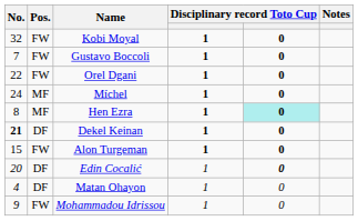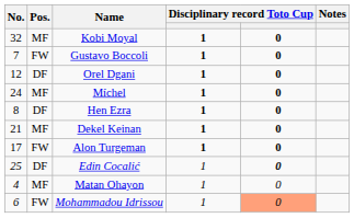 <table class="wikitable sortable" style="text-align: center;">
 <tr>
 <th rowspan="2">No.</th>
 <th rowspan="2">Pos.</th>
 <th rowspan="2">Name</th>
 <th colspan="2">Disciplinary record <a href='#'>Toto Cup</a></th>
 <th colspan="2">Notes</th>
 </tr>
 <tr>
 <th></th>
 <th></th>
 <th></th>
 </tr>
 <tr>
 <td>32</td>
-<td>FW</td>
+<td>MF</td>
 <td><a href='#'>Kobi Moyal</a></td>
 <td><strong>1</strong></td>
 <td><strong>0</strong></td>
 <td></td>
 </tr>
 <tr>
 <td>7</td>
 <td>FW</td>
 <td><a href='#'>Gustavo Boccoli</a></td>
 <td><strong>1</strong></td>
 <td><strong>0</strong></td>
 <td></td>
 </tr>
 <tr>
-<td>22</td>
-<td>FW</td>
+<td>12</td>
+<td>DF</td>
 <td><a href='#'>Orel Dgani</a></td>
 <td><strong>1</strong></td>
 <td><strong>0</strong></td>
 <td></td>
 </tr>
 <tr>
 <td>24</td>
 <td>MF</td>
 <td><a href='#'>Míchel</a></td>
 <td><strong>1</strong></td>
 <td><strong>0</strong></td>
 <td></td>
 </tr>
 <tr>
 <td>8</td>
-<td>MF</td>
+<td>DF</td>
 <td><a href='#'>Hen Ezra</a></td>
 <td><strong>1</strong></td>
-<td style="background: paleturquoise;"><strong>0</strong></td>
+<td><strong>0</strong></td>
 <td></td>
 </tr>
 <tr>
-<td><strong>21</strong></td>
-<td>DF</td>
+<td>21</td>
+<td>MF</td>
 <td><a href='#'>Dekel Keinan</a></td>
 <td><strong>1</strong></td>
 <td><strong>0</strong></td>
 <td></td>
 </tr>
 <tr>
-<td>15</td>
+<td>17</td>
 <td>FW</td>
 <td><a href='#'>Alon Turgeman</a></td>
 <td><strong>1</strong></td>
 <td><strong>0</strong></td>
 <td></td>
 </tr>
 <tr>
-<td><em>20</em></td>
+<td><em>25</em></td>
 <td>DF</td>
 <td><em><a href='#'>Edin Cocalić</a></em></td>
 <td><em>1</em></td>
 <td><strong><em>0</em></strong></td>
 <td></td>
 </tr>
 <tr>
 <td><em>4</em></td>
-<td>DF</td>
+<td>MF</td>
 <td><a href='#'>Matan Ohayon</a></td>
 <td><em>1</em></td>
 <td><em>0</em></td>
 <td></td>
 </tr>
 <tr>
-<td><em>9</em></td>
+<td><em>6</em></td>
 <td>FW</td>
 <td><em><a href='#'>Mohammadou Idrissou</a></em></td>
 <td><em>1</em></td>
-<td><em>0</em></td>
+<td style="background: lightsalmon;"><em>0</em></td>
 <td></td>
 </tr>
 </table>
